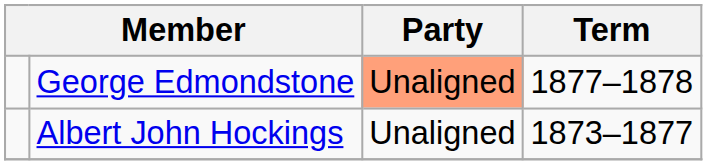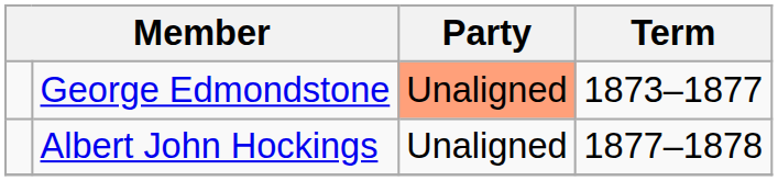 <table class="wikitable">
 <tr>
 <th colspan="2">Member</th>
 <th>Party</th>
 <th>Term</th>
 </tr>
 <tr>
 <td> </td>
 <td><a href='#'>George Edmondstone</a></td>
 <td style="background: lightsalmon;">Unaligned</td>
-<td>1877–1878</td>
+<td>1873–1877</td>
 </tr>
 <tr>
 <td> </td>
 <td><a href='#'>Albert John Hockings</a></td>
 <td>Unaligned</td>
-<td>1873–1877</td>
+<td>1877–1878</td>
 </tr>
 <tr>
 </tr>
 </table>
